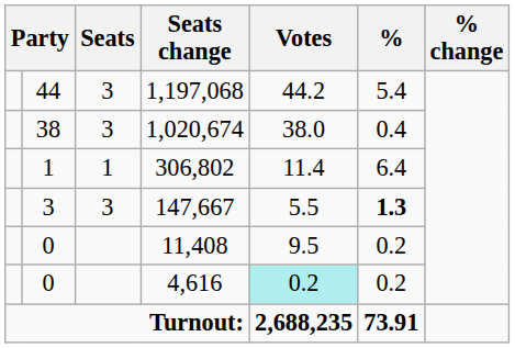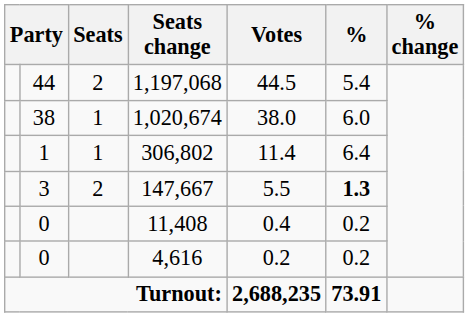 <table class="wikitable sortable">
 <tr>
 <th colspan="2" rowspan="1" align="center">Party</th>
 <th align="center">Seats</th>
 <th align="center">Seats<br>change</th>
 <th align="center">Votes</th>
 <th align="center">%</th>
 <th align="center">%<br>change</th>
 </tr>
 <tr>
 <td></td>
 <td align="center">44</td>
-<td align="center"> 3</td>
+<td align="center"> 2</td>
 <td align="center">1,197,068</td>
-<td align="center">44.2</td>
+<td align="center">44.5</td>
 <td align="center"> 5.4</td>
 </tr>
 <tr>
 <td></td>
 <td align="center">38</td>
-<td align="center"> 3</td>
+<td align="center"> 1</td>
 <td align="center">1,020,674</td>
 <td align="center">38.0</td>
-<td align="center"> 0.4</td>
+<td align="center"> 6.0</td>
 </tr>
 <tr>
 <td></td>
 <td align="center">1</td>
 <td align="center"> 1</td>
 <td align="center">306,802</td>
 <td align="center">11.4</td>
 <td align="center"> 6.4</td>
 </tr>
 <tr>
 <td></td>
 <td align="center">3</td>
-<td align="center"> 3</td>
+<td align="center"> 2</td>
 <td align="center">147,667</td>
 <td align="center">5.5</td>
 <td align="center"><strong> 1.3</strong></td>
 </tr>
 <tr>
 <td></td>
 <td align="center">0</td>
 <td align="center"></td>
 <td align="center">11,408</td>
-<td align="center">9.5</td>
+<td align="center">0.4</td>
 <td align="center"> 0.2</td>
 </tr>
 <tr>
 <td></td>
 <td align="center">0</td>
 <td align="center"></td>
 <td align="center">4,616</td>
-<td align="center" style="background: paleturquoise;">0.2</td>
+<td align="center">0.2</td>
 <td align="center"> 0.2</td>
 </tr>
 <tr>
 <td colspan="4" rowspan="1" align="right"><strong>Turnout:</strong></td>
 <td align="center"><strong> 2,688,235</strong></td>
 <td align="center"><strong> 73.91</strong></td>
 <td align="center"></td>
 </tr>
 </table>
